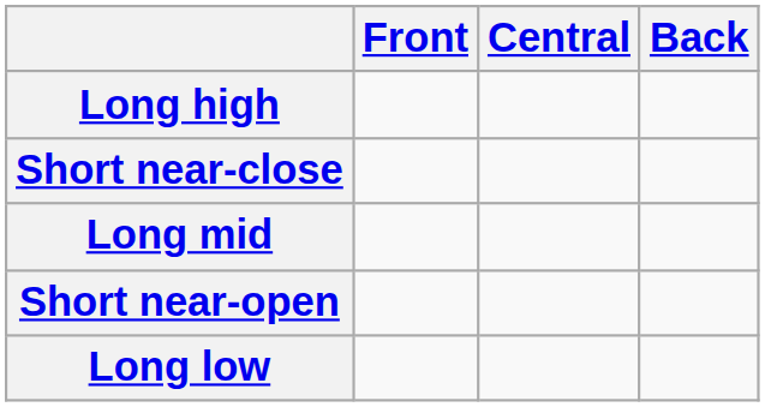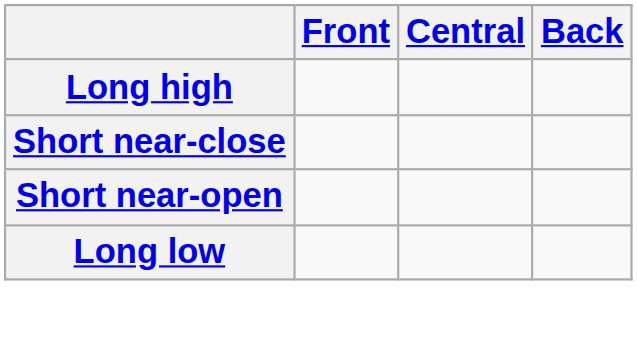 <table class="wikitable" style="text-align:center;">
 <tr>
 <th></th>
 <th><a href='#'>Front</a></th>
 <th><a href='#'>Central</a></th>
 <th><a href='#'>Back</a></th>
 </tr>
 <tr>
 <th><a href='#'>Long high</a></th>
 <td></td>
 <td></td>
 <td></td>
 </tr>
 <tr>
 <th><a href='#'>Short near-close</a></th>
 <td></td>
 <td></td>
 <td></td>
 </tr>
 <tr>
-<th><a href='#'>Long mid</a></th>
-<td></td>
-<td></td>
-<td></td>
-</tr>
-<tr>
 <th><a href='#'>Short near-open</a></th>
 <td></td>
 <td></td>
 <td></td>
 </tr>
 <tr>
 <th><a href='#'>Long low</a></th>
 <td></td>
 <td></td>
 <td></td>
 </tr>
 </table>
